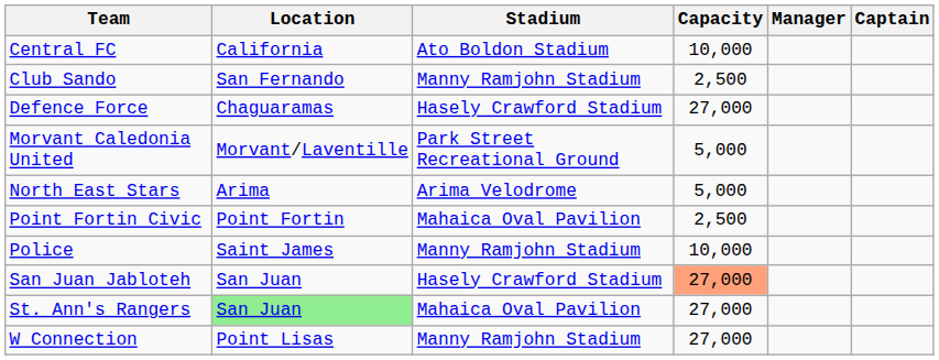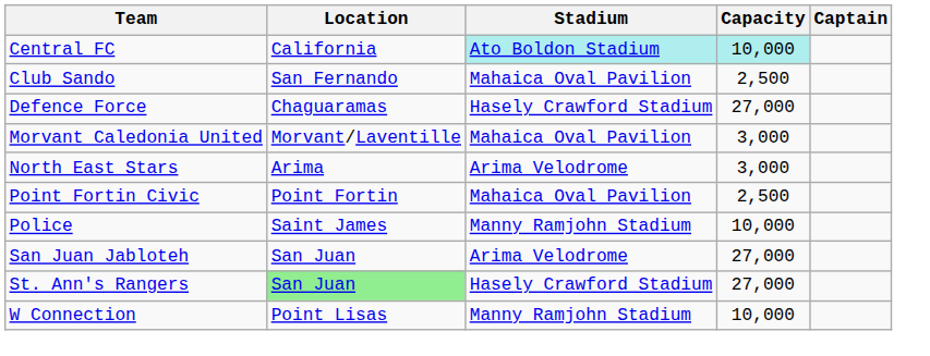 <table class="sortable wikitable" style="font-size:90%;">
 <tr>
 <th>Team</th>
 <th>Location</th>
 <th>Stadium</th>
 <th>Capacity</th>
-<th>Manager</th>
 <th>Captain</th>
 </tr>
 <tr>
 <td><a href='#'>Central FC</a></td>
 <td><a href='#'>California</a></td>
-<td><a href='#'>Ato Boldon Stadium</a></td>
-<td align=center>10,000</td>
-<td> </td>
+<td style="background: paleturquoise;"><a href='#'>Ato Boldon Stadium</a></td>
+<td align=center style="background: paleturquoise;">10,000</td>
 <td> </td>
 </tr>
 <tr>
 <td><a href='#'>Club Sando</a></td>
 <td><a href='#'>San Fernando</a></td>
-<td><a href='#'>Manny Ramjohn Stadium</a></td>
+<td><a href='#'>Mahaica Oval Pavilion</a></td>
 <td align=center>2,500</td>
-<td> </td>
 <td> </td>
 </tr>
 <tr>
 <td><a href='#'>Defence Force</a></td>
 <td><a href='#'>Chaguaramas</a></td>
 <td><a href='#'>Hasely Crawford Stadium</a></td>
 <td align=center>27,000</td>
 <td> </td>
-<td> </td>
 </tr>
 <tr>
 <td><a href='#'>Morvant Caledonia United</a></td>
 <td><a href='#'>Morvant</a>/<a href='#'>Laventille</a></td>
-<td><a href='#'>Park Street Recreational Ground</a></td>
-<td align=center>5,000</td>
-<td> </td>
+<td><a href='#'>Mahaica Oval Pavilion</a></td>
+<td align=center>3,000</td>
 <td> </td>
 </tr>
 <tr>
 <td><a href='#'>North East Stars</a></td>
 <td><a href='#'>Arima</a></td>
 <td><a href='#'>Arima Velodrome</a></td>
-<td align=center>5,000</td>
-<td> </td>
+<td align=center>3,000</td>
 <td> </td>
 </tr>
 <tr>
 <td><a href='#'>Point Fortin Civic</a></td>
 <td><a href='#'>Point Fortin</a></td>
 <td><a href='#'>Mahaica Oval Pavilion</a></td>
 <td align=center>2,500</td>
 <td> </td>
-<td> </td>
 </tr>
 <tr>
 <td><a href='#'>Police</a></td>
 <td><a href='#'>Saint James</a></td>
 <td><a href='#'>Manny Ramjohn Stadium</a></td>
 <td align=center>10,000</td>
 <td> </td>
-<td> </td>
 </tr>
 <tr>
 <td><a href='#'>San Juan Jabloteh</a></td>
 <td><a href='#'>San Juan</a></td>
-<td><a href='#'>Hasely Crawford Stadium</a></td>
-<td align=center style="background: lightsalmon;">27,000</td>
-<td> </td>
+<td><a href='#'>Arima Velodrome</a></td>
+<td align=center>27,000</td>
 <td> </td>
 </tr>
 <tr>
 <td><a href='#'>St. Ann's Rangers</a></td>
 <td style="background: lightgreen;"><a href='#'>San Juan</a></td>
-<td><a href='#'>Mahaica Oval Pavilion</a></td>
+<td><a href='#'>Hasely Crawford Stadium</a></td>
 <td align=center>27,000</td>
-<td> </td>
 <td> </td>
 </tr>
 <tr>
 <td><a href='#'>W Connection</a></td>
 <td><a href='#'>Point Lisas</a></td>
 <td><a href='#'>Manny Ramjohn Stadium</a></td>
-<td align=center>27,000</td>
-<td> </td>
+<td align=center>10,000</td>
 <td> </td>
 </tr>
 </table>
